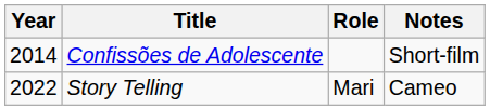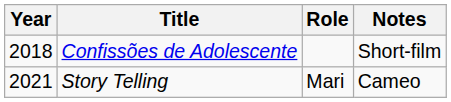 <table class="wikitable">
 <tr>
 <th>Year</th>
 <th>Title</th>
 <th>Role</th>
 <th>Notes</th>
 </tr>
 <tr>
-<td>2014</td>
+<td>2018</td>
 <td><em><a href='#'>Confissões de Adolescente</a></em></td>
 <td></td>
 <td>Short-film</td>
 </tr>
 <tr>
-<td>2022</td>
+<td>2021</td>
 <td><em>Story Telling</em></td>
 <td>Mari</td>
 <td>Cameo</td>
 </tr>
 </table>
